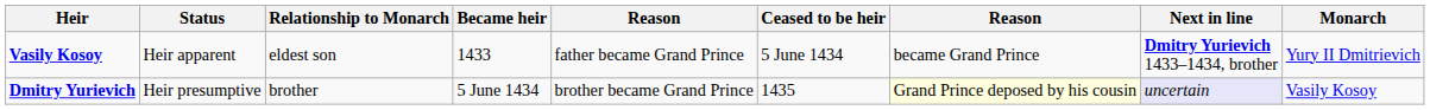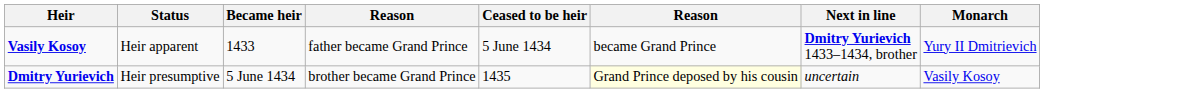 <table class="wikitable">
 <tr>
 <th>Heir</th>
 <th>Status</th>
-<th>Relationship to Monarch</th>
 <th>Became heir</th>
 <th>Reason</th>
 <th>Ceased to be heir</th>
 <th>Reason</th>
 <th>Next in line</th>
 <th>Monarch</th>
 </tr>
 <tr>
 <td><strong><a href='#'>Vasily Kosoy</a></strong></td>
 <td>Heir apparent</td>
-<td>eldest son</td>
 <td>1433</td>
 <td>father became Grand Prince</td>
 <td>5 June 1434</td>
 <td>became Grand Prince</td>
 <td><strong><a href='#'>Dmitry Yurievich</a></strong><br>1433–1434, brother</td>
 <td><a href='#'>Yury II Dmitrievich</a></td>
 </tr>
 <tr>
 <td><strong><a href='#'>Dmitry Yurievich</a></strong></td>
 <td>Heir presumptive</td>
-<td>brother</td>
 <td>5 June 1434</td>
 <td>brother became Grand Prince</td>
 <td>1435</td>
 <td style="background: lightyellow;">Grand Prince deposed by his cousin</td>
-<td style="background: lavender;"><em>uncertain</em></td>
+<td><em>uncertain</em></td>
 <td><a href='#'>Vasily Kosoy</a></td>
 </tr>
 </table>
